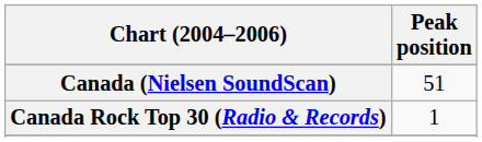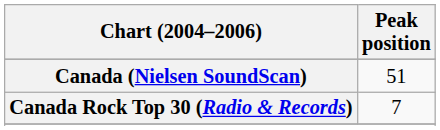 <table class="wikitable sortable plainrowheaders" style="text-align:center">
 <tr>
 <th scope="col">Chart (2004–2006)</th>
 <th scope="col">Peak<br>position</th>
 </tr>
 <tr>
 </tr>
 <tr>
 <th scope="row">Canada (<a href='#'>Nielsen SoundScan</a>)</th>
 <td>51</td>
 </tr>
 <tr>
 <th scope="row">Canada Rock Top 30 (<em><a href='#'>Radio & Records</a></em>)</th>
-<td>1</td>
+<td>7</td>
 </tr>
 <tr>
 </tr>
 <tr>
 </tr>
 <tr>
 </tr>
 <tr>
 </tr>
 <tr>
 </tr>
 <tr>
 </tr>
 <tr>
 </tr>
 <tr>
 </tr>
 <tr>
 </tr>
 </table>
